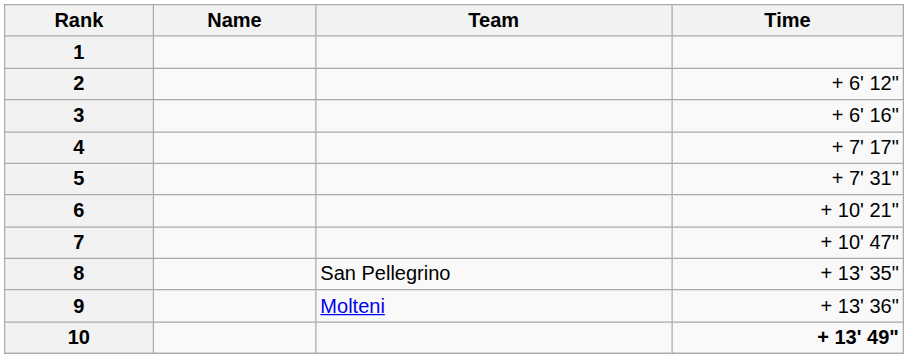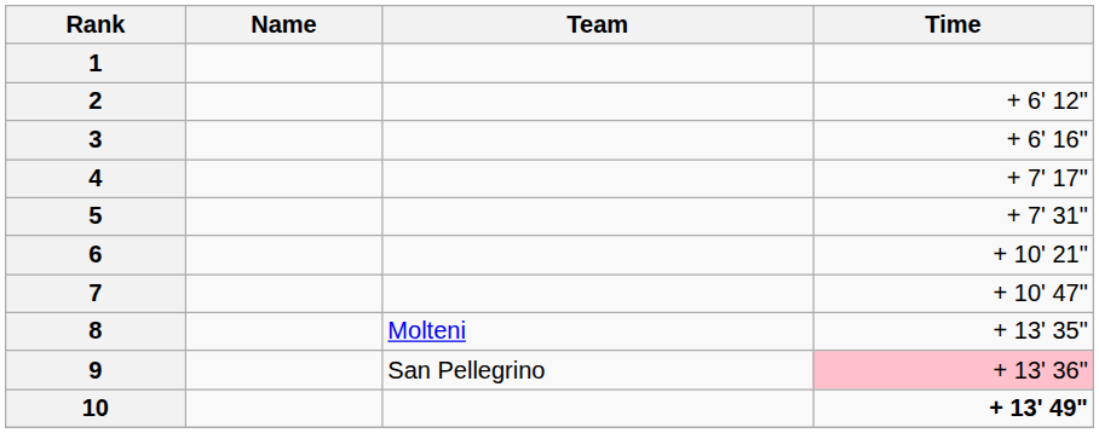 <table class="wikitable" style="width:45em;margin-bottom:0;">
 <tr>
 <th>Rank</th>
 <th>Name</th>
 <th>Team</th>
 <th>Time</th>
 </tr>
 <tr>
 <th style="text-align:center">1</th>
 <td> </td>
 <td></td>
 <td align="right"></td>
 </tr>
 <tr>
 <th style="text-align:center">2</th>
 <td></td>
 <td></td>
 <td align="right">+ 6' 12"</td>
 </tr>
 <tr>
 <th style="text-align:center">3</th>
 <td></td>
 <td></td>
 <td align="right">+ 6' 16"</td>
 </tr>
 <tr>
 <th style="text-align:center">4</th>
 <td></td>
 <td></td>
 <td align="right">+ 7' 17"</td>
 </tr>
 <tr>
 <th style="text-align:center">5</th>
 <td></td>
 <td></td>
 <td align="right">+ 7' 31"</td>
 </tr>
 <tr>
 <th style="text-align:center">6</th>
 <td></td>
 <td></td>
 <td align="right">+ 10' 21"</td>
 </tr>
 <tr>
 <th style="text-align:center">7</th>
 <td></td>
 <td></td>
 <td align="right">+ 10' 47"</td>
 </tr>
 <tr>
 <th style="text-align:center">8</th>
 <td></td>
-<td>San Pellegrino</td>
+<td><a href='#'>Molteni</a></td>
 <td align="right">+ 13' 35"</td>
 </tr>
 <tr>
 <th style="text-align:center">9</th>
 <td></td>
-<td><a href='#'>Molteni</a></td>
-<td align="right">+ 13' 36"</td>
+<td>San Pellegrino</td>
+<td align="right" style="background: pink;">+ 13' 36"</td>
 </tr>
 <tr>
 <th style="text-align:center">10</th>
 <td></td>
 <td></td>
 <td align="right"><strong>+ 13' 49"</strong></td>
 </tr>
 <tr>
 </tr>
 </table>
